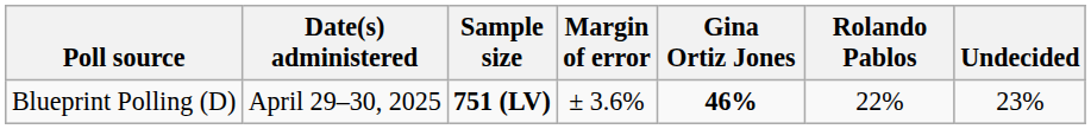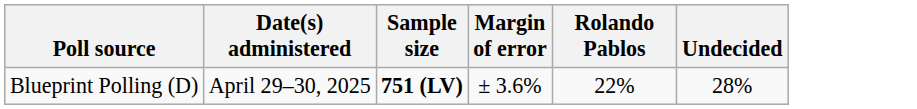 <table class="wikitable" style="font-size:90%;text-align:center;">
 <tr valign=bottom>
 <th>Poll source</th>
 <th>Date(s)<br>administered</th>
 <th>Sample<br>size</th>
 <th>Margin<br>of error</th>
-<th style="width:75px;">Gina<br>Ortiz Jones</th>
 <th style="width:75px;">Rolando<br>Pablos</th>
 <th>Undecided</th>
 </tr>
 <tr>
 <td>Blueprint Polling (D)</td>
 <td>April 29–30, 2025</td>
 <td><strong>751 (LV)</strong></td>
 <td>± 3.6%</td>
-<td><strong>46%</strong></td>
 <td>22%</td>
-<td>23%</td>
+<td>28%</td>
 </tr>
 </table>
